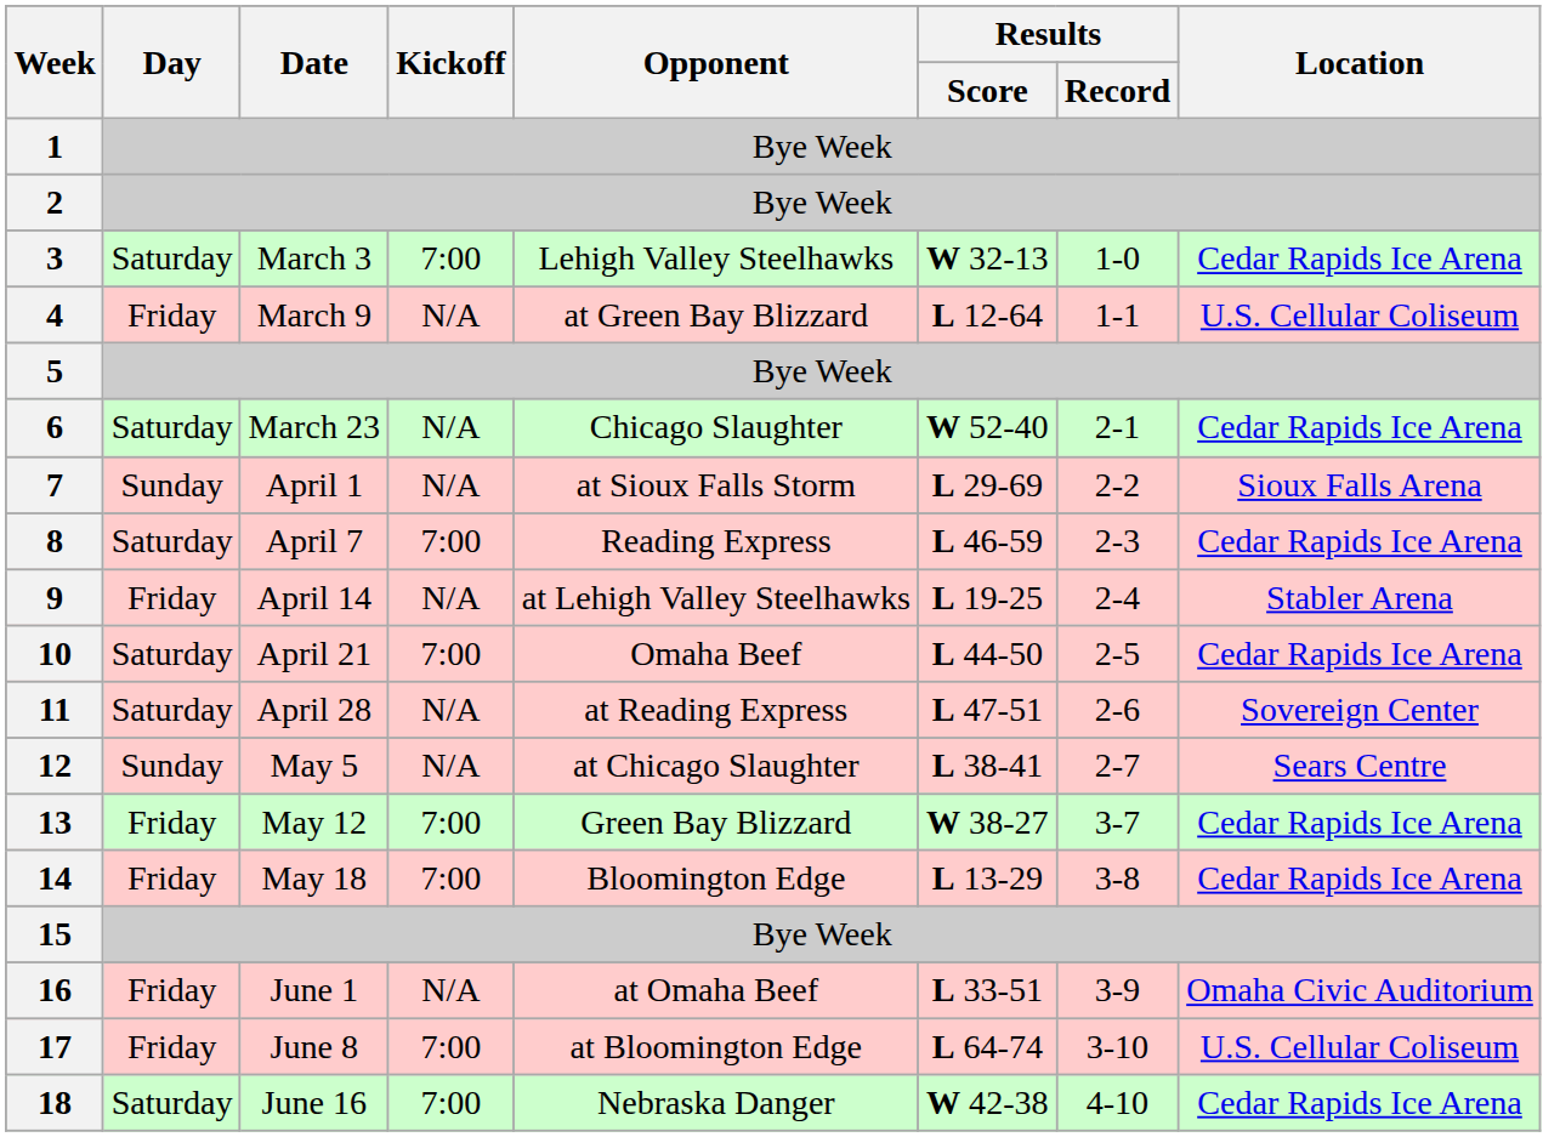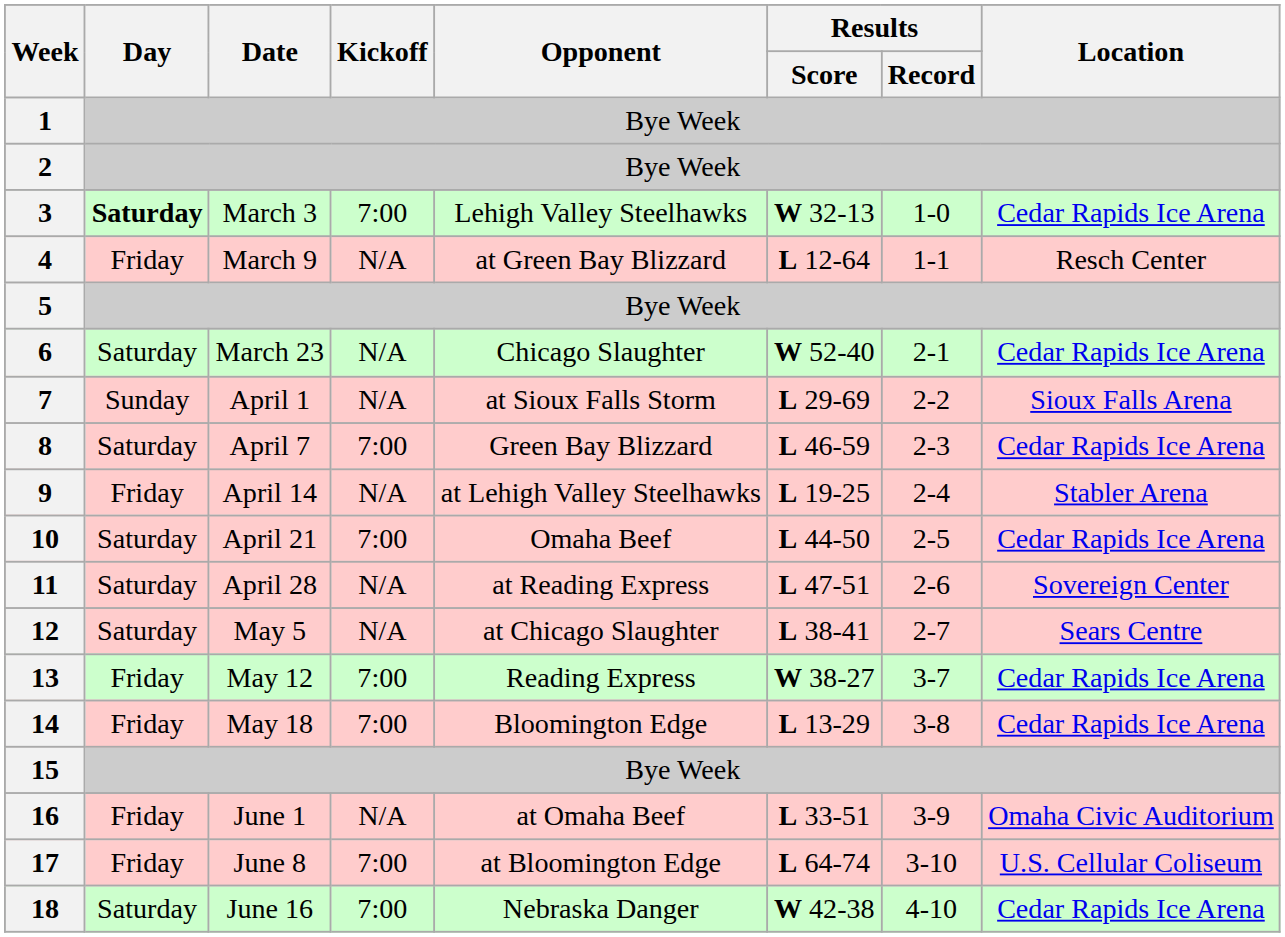 <table class="wikitable" style="font-size: 95%;">
 <tr>
 <th rowspan="2">Week</th>
 <th rowspan="2">Day</th>
 <th rowspan="2">Date</th>
 <th rowspan="2">Kickoff</th>
 <th rowspan="2">Opponent</th>
 <th colspan="2">Results</th>
 <th rowspan="2">Location</th>
 </tr>
 <tr>
 <th>Score</th>
 <th>Record</th>
 </tr>
 <tr style=background:#cccccc; align="center">
 <th>1</th>
 <td colspan=7>Bye Week</td>
 </tr>
 <tr style=background:#cccccc; align="center">
 <th>2</th>
 <td colspan=7>Bye Week</td>
 </tr>
 <tr style=background:#ccffcc; align="center">
 <th>3</th>
-<td>Saturday</td>
+<td><strong>Saturday</strong></td>
 <td>March 3</td>
 <td>7:00</td>
 <td>Lehigh Valley Steelhawks</td>
 <td><strong>W</strong> 32-13</td>
 <td>1-0</td>
 <td><a href='#'>Cedar Rapids Ice Arena</a></td>
 </tr>
 <tr style=background:#ffcccc; align="center">
 <th>4</th>
 <td>Friday</td>
 <td>March 9</td>
 <td>N/A</td>
 <td>at Green Bay Blizzard</td>
 <td><strong>L</strong> 12-64</td>
 <td>1-1</td>
-<td><a href='#'>U.S. Cellular Coliseum</a></td>
+<td>Resch Center</td>
 </tr>
 <tr style=background:#cccccc; align="center">
 <th>5</th>
 <td colspan=7>Bye Week</td>
 </tr>
 <tr style=background:#ccffcc; align="center">
 <th>6</th>
 <td>Saturday</td>
 <td>March 23</td>
 <td>N/A</td>
 <td>Chicago Slaughter</td>
 <td><strong>W</strong> 52-40</td>
 <td>2-1</td>
 <td><a href='#'>Cedar Rapids Ice Arena</a></td>
 </tr>
 <tr style=background:#ffcccc; align="center">
 <th>7</th>
 <td>Sunday</td>
 <td>April 1</td>
 <td>N/A</td>
 <td>at Sioux Falls Storm</td>
 <td><strong>L</strong> 29-69</td>
 <td>2-2</td>
 <td><a href='#'>Sioux Falls Arena</a></td>
 </tr>
 <tr style=background:#ffcccc; align="center">
 <th>8</th>
 <td>Saturday</td>
 <td>April 7</td>
 <td>7:00</td>
-<td>Reading Express</td>
+<td>Green Bay Blizzard</td>
 <td><strong>L</strong> 46-59</td>
 <td>2-3</td>
 <td><a href='#'>Cedar Rapids Ice Arena</a></td>
 </tr>
 <tr style=background:#ffcccc; align="center">
 <th>9</th>
 <td>Friday</td>
 <td>April 14</td>
 <td>N/A</td>
 <td>at Lehigh Valley Steelhawks</td>
 <td><strong>L</strong> 19-25</td>
 <td>2-4</td>
 <td><a href='#'>Stabler Arena</a></td>
 </tr>
 <tr style=background:#ffcccc; align="center">
 <th>10</th>
 <td>Saturday</td>
 <td>April 21</td>
 <td>7:00</td>
 <td>Omaha Beef</td>
 <td><strong>L</strong> 44-50</td>
 <td>2-5</td>
 <td><a href='#'>Cedar Rapids Ice Arena</a></td>
 </tr>
 <tr style=background:#ffcccc; align="center">
 <th>11</th>
 <td>Saturday</td>
 <td>April 28</td>
 <td>N/A</td>
 <td>at Reading Express</td>
 <td><strong>L</strong> 47-51</td>
 <td>2-6</td>
 <td><a href='#'>Sovereign Center</a></td>
 </tr>
 <tr style=background:#ffcccc; align="center">
 <th>12</th>
-<td>Sunday</td>
+<td>Saturday</td>
 <td>May 5</td>
 <td>N/A</td>
 <td>at Chicago Slaughter</td>
 <td><strong>L</strong> 38-41</td>
 <td>2-7</td>
 <td><a href='#'>Sears Centre</a></td>
 </tr>
 <tr style=background:#ccffcc; align="center">
 <th>13</th>
 <td>Friday</td>
 <td>May 12</td>
 <td>7:00</td>
-<td>Green Bay Blizzard</td>
+<td>Reading Express</td>
 <td><strong>W</strong> 38-27</td>
 <td>3-7</td>
 <td><a href='#'>Cedar Rapids Ice Arena</a></td>
 </tr>
 <tr style=background:#ffcccc; align="center">
 <th>14</th>
 <td>Friday</td>
 <td>May 18</td>
 <td>7:00</td>
 <td>Bloomington Edge</td>
 <td><strong>L</strong> 13-29</td>
 <td>3-8</td>
 <td><a href='#'>Cedar Rapids Ice Arena</a></td>
 </tr>
 <tr style=background:#cccccc; align="center">
 <th>15</th>
 <td colspan=7>Bye Week</td>
 </tr>
 <tr style=background:#ffcccc; align="center">
 <th>16</th>
 <td>Friday</td>
 <td>June 1</td>
 <td>N/A</td>
 <td>at Omaha Beef</td>
 <td><strong>L</strong> 33-51</td>
 <td>3-9</td>
 <td><a href='#'>Omaha Civic Auditorium</a></td>
 </tr>
 <tr style=background:#ffcccc; align="center">
 <th>17</th>
 <td>Friday</td>
 <td>June 8</td>
 <td>7:00</td>
 <td>at Bloomington Edge</td>
 <td><strong>L</strong> 64-74</td>
 <td>3-10</td>
 <td><a href='#'>U.S. Cellular Coliseum</a></td>
 </tr>
 <tr style=background:#ccffcc; align="center">
 <th>18</th>
 <td>Saturday</td>
 <td>June 16</td>
 <td>7:00</td>
 <td>Nebraska Danger</td>
 <td><strong>W</strong> 42-38</td>
 <td>4-10</td>
 <td><a href='#'>Cedar Rapids Ice Arena</a></td>
 </tr>
 </table>
